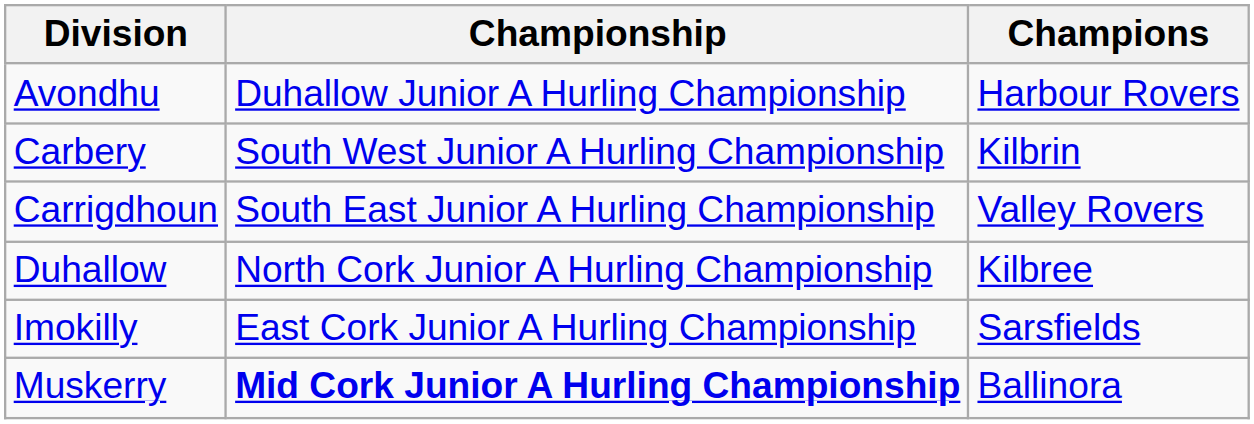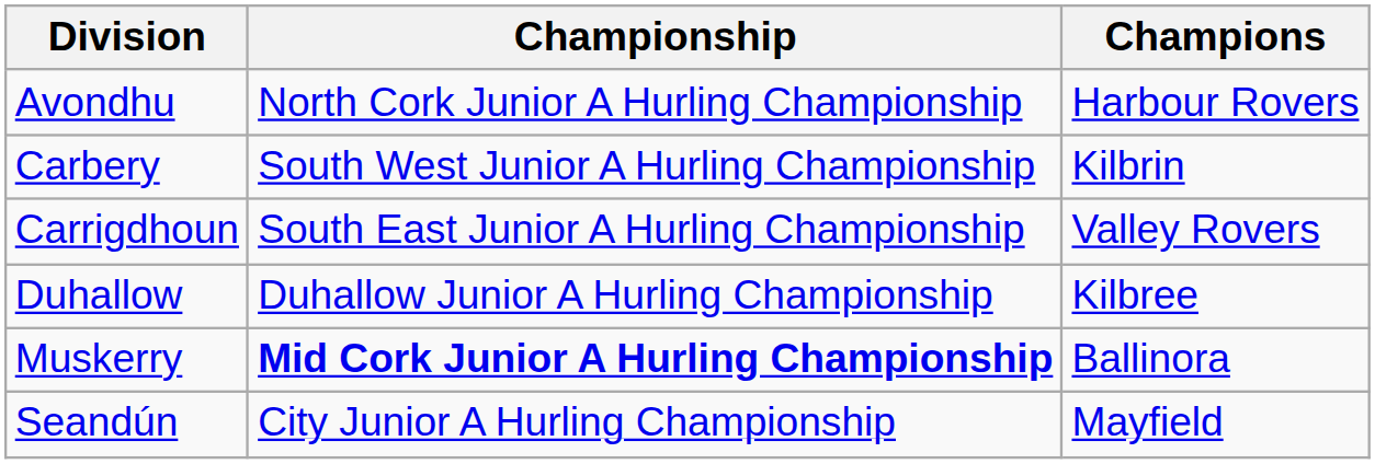 <table class="wikitable">
 <tr>
 <th>Division</th>
 <th>Championship</th>
 <th>Champions</th>
 </tr>
 <tr>
 <td><a href='#'>Avondhu</a></td>
-<td><a href='#'>Duhallow Junior A Hurling Championship</a></td>
+<td><a href='#'>North Cork Junior A Hurling Championship</a></td>
 <td><a href='#'>Harbour Rovers</a></td>
 </tr>
 <tr>
 <td><a href='#'>Carbery</a></td>
 <td><a href='#'>South West Junior A Hurling Championship</a></td>
 <td><a href='#'>Kilbrin</a></td>
 </tr>
 <tr>
 <td><a href='#'>Carrigdhoun</a></td>
 <td><a href='#'>South East Junior A Hurling Championship</a></td>
 <td><a href='#'>Valley Rovers</a></td>
 </tr>
 <tr>
 <td><a href='#'>Duhallow</a></td>
-<td><a href='#'>North Cork Junior A Hurling Championship</a></td>
+<td><a href='#'>Duhallow Junior A Hurling Championship</a></td>
 <td><a href='#'>Kilbree</a></td>
-</tr>
-<tr>
-<td><a href='#'>Imokilly</a></td>
-<td><a href='#'>East Cork Junior A Hurling Championship</a></td>
-<td><a href='#'>Sarsfields</a></td>
 </tr>
 <tr>
 <td><a href='#'>Muskerry</a></td>
 <td><strong><a href='#'>Mid Cork Junior A Hurling Championship</a></strong></td>
 <td><a href='#'>Ballinora</a></td>
 </tr>
+<tr>
+<td><a href='#'>Seandún</a></td>
+<td><a href='#'>City Junior A Hurling Championship</a></td>
+<td><a href='#'>Mayfield</a></td>
+</tr>
 </table>
